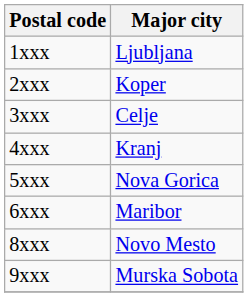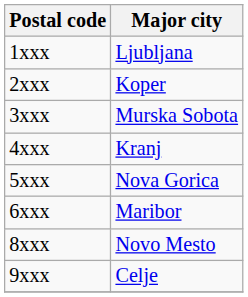 <table class="wikitable">
 <tr>
 <th>Postal code</th>
 <th>Major city</th>
 </tr>
 <tr>
 <td>1xxx</td>
 <td><a href='#'>Ljubljana</a></td>
 </tr>
 <tr>
 <td>2xxx</td>
 <td><a href='#'>Koper</a></td>
 </tr>
 <tr>
 <td>3xxx</td>
-<td><a href='#'>Celje</a></td>
+<td><a href='#'>Murska Sobota</a></td>
 </tr>
 <tr>
 <td>4xxx</td>
 <td><a href='#'>Kranj</a></td>
 </tr>
 <tr>
 <td>5xxx</td>
 <td><a href='#'>Nova Gorica</a></td>
 </tr>
 <tr>
 <td>6xxx</td>
 <td><a href='#'>Maribor</a></td>
 </tr>
 <tr>
 <td>8xxx</td>
 <td><a href='#'>Novo Mesto</a></td>
 </tr>
 <tr>
 <td>9xxx</td>
-<td><a href='#'>Murska Sobota</a></td>
+<td><a href='#'>Celje</a></td>
 </tr>
 <tr>
 </tr>
 </table>
